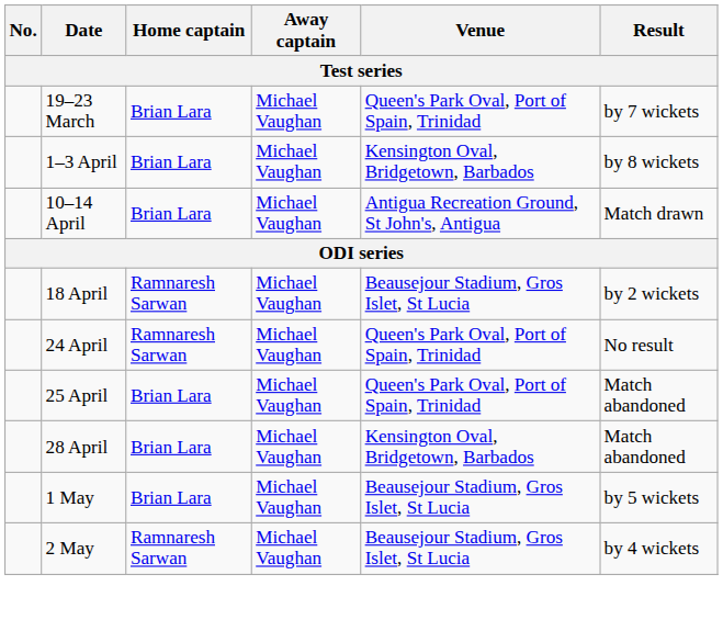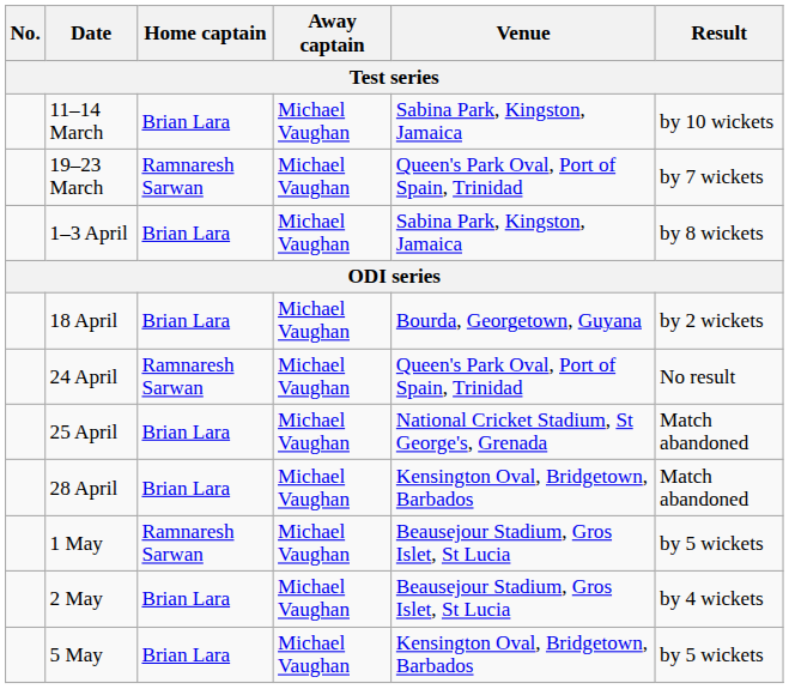 <table class="wikitable">
 <tr>
 <th>No.</th>
 <th>Date</th>
 <th>Home captain</th>
 <th>Away captain</th>
 <th>Venue</th>
 <th>Result</th>
 </tr>
 <tr>
 <th colspan="6">Test series</th>
 </tr>
 <tr>
 <td></td>
+<td>11–14 March</td>
+<td><a href='#'>Brian Lara</a></td>
+<td><a href='#'>Michael Vaughan</a></td>
+<td><a href='#'>Sabina Park</a>, <a href='#'>Kingston</a>, <a href='#'>Jamaica</a></td>
+<td> by 10 wickets</td>
+</tr>
+<tr>
+<td></td>
 <td>19–23 March</td>
-<td><a href='#'>Brian Lara</a></td>
+<td><a href='#'>Ramnaresh Sarwan</a></td>
 <td><a href='#'>Michael Vaughan</a></td>
 <td><a href='#'>Queen's Park Oval</a>, <a href='#'>Port of Spain</a>, <a href='#'>Trinidad</a></td>
 <td> by 7 wickets</td>
 </tr>
 <tr>
 <td></td>
 <td>1–3 April</td>
 <td><a href='#'>Brian Lara</a></td>
 <td><a href='#'>Michael Vaughan</a></td>
-<td><a href='#'>Kensington Oval</a>, <a href='#'>Bridgetown</a>, <a href='#'>Barbados</a></td>
+<td><a href='#'>Sabina Park</a>, <a href='#'>Kingston</a>, <a href='#'>Jamaica</a></td>
 <td> by 8 wickets</td>
-</tr>
-<tr>
-<td></td>
-<td>10–14 April</td>
-<td><a href='#'>Brian Lara</a></td>
-<td><a href='#'>Michael Vaughan</a></td>
-<td><a href='#'>Antigua Recreation Ground</a>, <a href='#'>St John's</a>, <a href='#'>Antigua</a></td>
-<td>Match drawn</td>
 </tr>
 <tr>
 <th colspan="6">ODI series</th>
 </tr>
 <tr>
 <td></td>
 <td>18 April</td>
-<td><a href='#'>Ramnaresh Sarwan</a></td>
+<td><a href='#'>Brian Lara</a></td>
 <td><a href='#'>Michael Vaughan</a></td>
-<td><a href='#'>Beausejour Stadium</a>, <a href='#'>Gros Islet</a>, <a href='#'>St Lucia</a></td>
+<td><a href='#'>Bourda</a>, <a href='#'>Georgetown</a>, <a href='#'>Guyana</a></td>
 <td> by 2 wickets</td>
 </tr>
 <tr>
 <td></td>
 <td>24 April</td>
 <td><a href='#'>Ramnaresh Sarwan</a></td>
 <td><a href='#'>Michael Vaughan</a></td>
 <td><a href='#'>Queen's Park Oval</a>, <a href='#'>Port of Spain</a>, <a href='#'>Trinidad</a></td>
 <td>No result</td>
 </tr>
 <tr>
 <td></td>
 <td>25 April</td>
 <td><a href='#'>Brian Lara</a></td>
 <td><a href='#'>Michael Vaughan</a></td>
-<td><a href='#'>Queen's Park Oval</a>, <a href='#'>Port of Spain</a>, <a href='#'>Trinidad</a></td>
+<td><a href='#'>National Cricket Stadium</a>, <a href='#'>St George's</a>, <a href='#'>Grenada</a></td>
 <td>Match abandoned</td>
 </tr>
 <tr>
 <td></td>
 <td>28 April</td>
 <td><a href='#'>Brian Lara</a></td>
 <td><a href='#'>Michael Vaughan</a></td>
 <td><a href='#'>Kensington Oval</a>, <a href='#'>Bridgetown</a>, <a href='#'>Barbados</a></td>
 <td>Match abandoned</td>
 </tr>
 <tr>
 <td></td>
 <td>1 May</td>
-<td><a href='#'>Brian Lara</a></td>
+<td><a href='#'>Ramnaresh Sarwan</a></td>
 <td><a href='#'>Michael Vaughan</a></td>
 <td><a href='#'>Beausejour Stadium</a>, <a href='#'>Gros Islet</a>, <a href='#'>St Lucia</a></td>
 <td> by 5 wickets</td>
 </tr>
 <tr>
 <td></td>
 <td>2 May</td>
-<td><a href='#'>Ramnaresh Sarwan</a></td>
+<td><a href='#'>Brian Lara</a></td>
 <td><a href='#'>Michael Vaughan</a></td>
 <td><a href='#'>Beausejour Stadium</a>, <a href='#'>Gros Islet</a>, <a href='#'>St Lucia</a></td>
 <td> by 4 wickets</td>
 </tr>
 <tr>
+<td></td>
+<td>5 May</td>
+<td><a href='#'>Brian Lara</a></td>
+<td><a href='#'>Michael Vaughan</a></td>
+<td><a href='#'>Kensington Oval</a>, <a href='#'>Bridgetown</a>, <a href='#'>Barbados</a></td>
+<td> by 5 wickets</td>
+</tr>
+<tr>
 </tr>
 </table>
